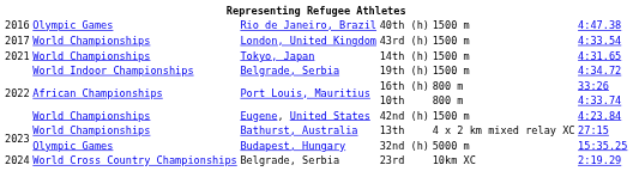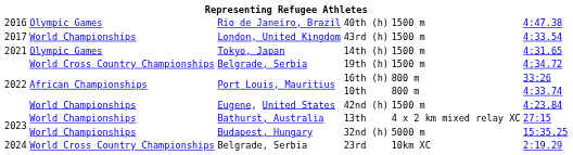 <table>
 <tr>
 <th colspan="6">Representing Refugee Athletes</th>
 </tr>
 <tr>
 <td>2016</td>
 <td><a href='#'>Olympic Games</a></td>
 <td><a href='#'>Rio de Janeiro, Brazil</a></td>
 <td>40th (h)</td>
 <td>1500 m</td>
 <td><a href='#'>4:47.38</a></td>
 </tr>
 <tr>
 <td>2017</td>
 <td><a href='#'>World Championships</a></td>
 <td><a href='#'>London, United Kingdom</a></td>
 <td>43rd (h)</td>
 <td>1500 m</td>
 <td><a href='#'>4:33.54</a></td>
 </tr>
 <tr>
 <td>2021</td>
-<td><a href='#'>World Championships</a></td>
+<td><a href='#'>Olympic Games</a></td>
 <td><a href='#'>Tokyo, Japan</a></td>
 <td>14th (h)</td>
 <td>1500 m</td>
 <td><a href='#'>4:31.65</a></td>
 </tr>
 <tr>
 <td rowspan=4>2022</td>
-<td><a href='#'>World Indoor Championships</a></td>
+<td><a href='#'>World Cross Country Championships</a></td>
 <td><a href='#'>Belgrade, Serbia</a></td>
 <td>19th (h)</td>
 <td>1500 m</td>
 <td><a href='#'>4:34.72</a></td>
 </tr>
 <tr>
 <td rowspan=2><a href='#'>African Championships</a></td>
 <td rowspan=2><a href='#'>Port Louis, Mauritius</a></td>
 <td>16th (h)</td>
 <td>800 m</td>
 <td><a href='#'>33:26</a></td>
 </tr>
 <tr>
 <td>10th</td>
 <td>800 m</td>
 <td><a href='#'>4:33.74</a></td>
 </tr>
 <tr>
 <td><a href='#'>World Championships</a></td>
 <td><a href='#'>Eugene</a>, <a href='#'>United States</a></td>
 <td>42nd (h)</td>
 <td>1500 m</td>
 <td><a href='#'>4:23.84</a></td>
 </tr>
 <tr>
 <td rowspan=2>2023</td>
 <td><a href='#'>World Championships</a></td>
 <td><a href='#'>Bathurst, Australia</a></td>
 <td>13th</td>
 <td>4 x 2 km mixed relay XC</td>
 <td><a href='#'>27:15</a></td>
 </tr>
 <tr>
-<td><a href='#'>Olympic Games</a></td>
+<td><a href='#'>World Championships</a></td>
 <td><a href='#'>Budapest, Hungary</a></td>
 <td>32nd (h)</td>
 <td>5000 m</td>
 <td><a href='#'>15:35.25</a></td>
 </tr>
 <tr>
 <td>2024</td>
 <td><a href='#'>World Cross Country Championships</a></td>
 <td>Belgrade, Serbia</td>
 <td>23rd</td>
 <td>10km XC</td>
 <td><a href='#'>2:19.29</a></td>
 </tr>
 </table>
